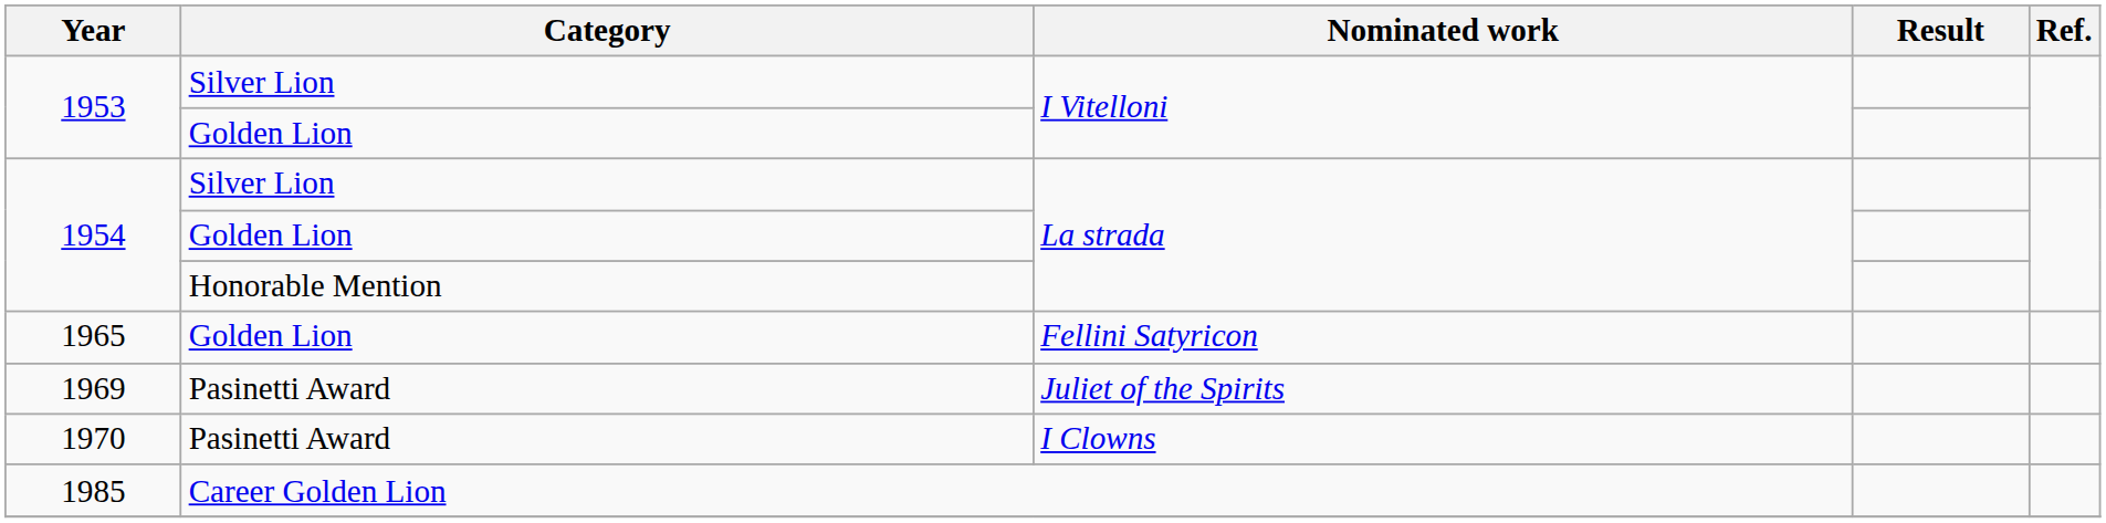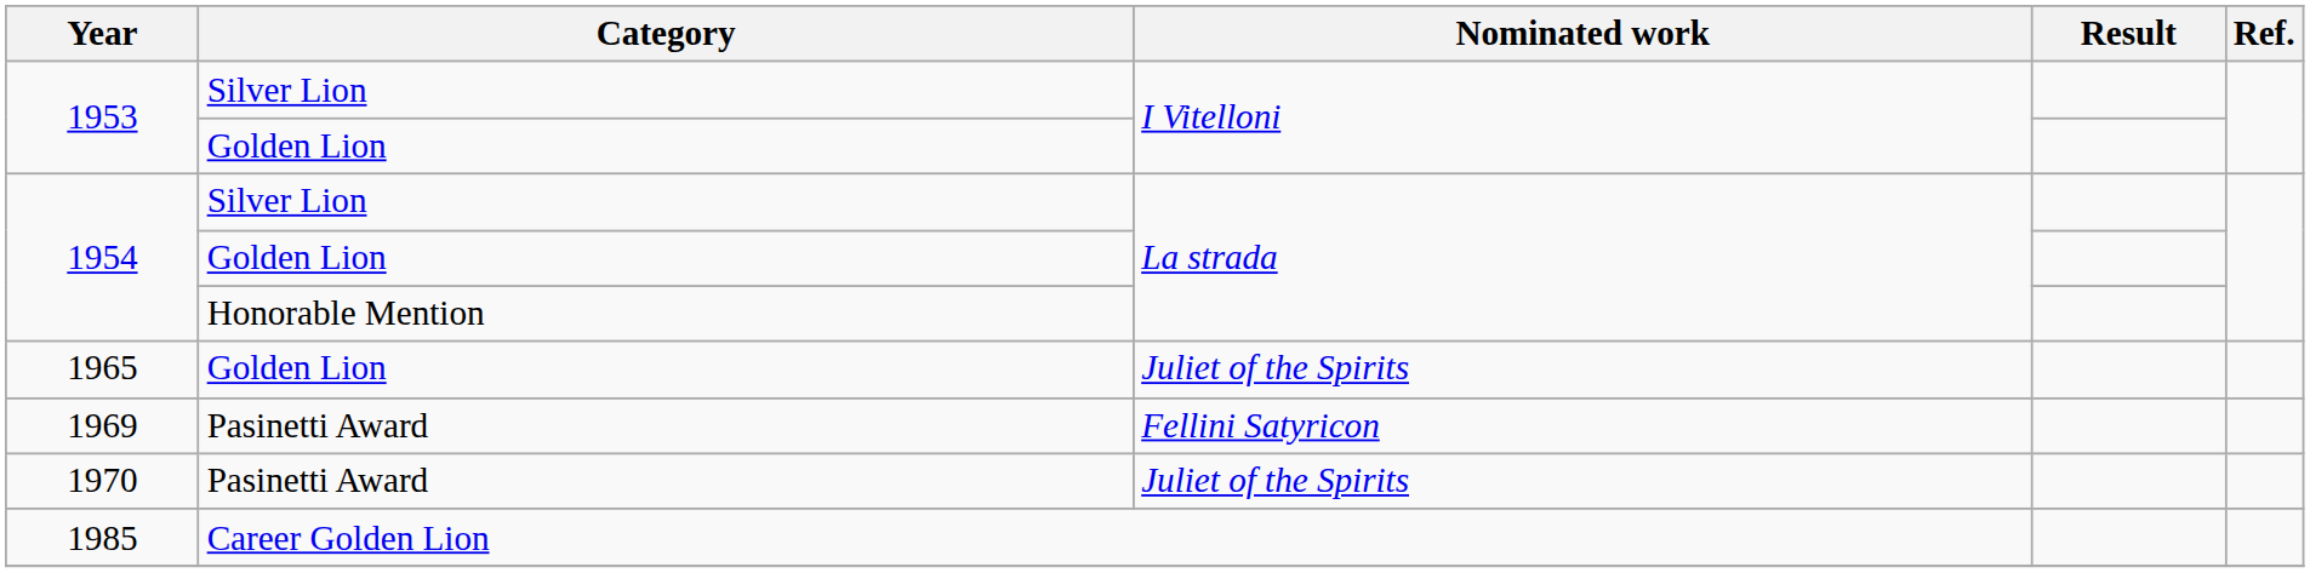 <table class=wikitable>
 <tr>
 <th scope="col" style="width:5em;">Year</th>
 <th scope="col" style="width:26em;">Category</th>
 <th scope="col" style="width:25em;">Nominated work</th>
 <th scope="col" style="width:5em;">Result</th>
 <th>Ref.</th>
 </tr>
 <tr>
 <td style="text-align:center;", rowspan=2><a href='#'>1953</a></td>
 <td><a href='#'>Silver Lion</a></td>
 <td rowspan=2><em><a href='#'>I Vitelloni</a></em></td>
 <td></td>
 <td rowspan=2></td>
 </tr>
 <tr>
 <td><a href='#'>Golden Lion</a></td>
 <td></td>
 </tr>
 <tr>
 <td style="text-align:center;", rowspan=3><a href='#'>1954</a></td>
 <td><a href='#'>Silver Lion</a></td>
 <td rowspan=3><em><a href='#'>La strada</a></em></td>
 <td></td>
 <td rowspan=3></td>
 </tr>
 <tr>
 <td><a href='#'>Golden Lion</a></td>
 <td></td>
 </tr>
 <tr>
 <td>Honorable Mention</td>
 <td></td>
 </tr>
 <tr>
 <td style="text-align:center;">1965</td>
 <td><a href='#'>Golden Lion</a></td>
-<td rowspan=1><em><a href='#'>Fellini Satyricon</a></em></td>
+<td rowspan=1><em><a href='#'>Juliet of the Spirits</a></em></td>
 <td></td>
 </tr>
 <tr>
 <td style="text-align:center;">1969</td>
 <td>Pasinetti Award</td>
-<td rowspan=1><em><a href='#'>Juliet of the Spirits</a></em></td>
+<td rowspan=1><em><a href='#'>Fellini Satyricon</a></em></td>
 <td></td>
 <td></td>
 </tr>
 <tr>
 <td style="text-align:center;">1970</td>
 <td>Pasinetti Award</td>
-<td rowspan=1><em><a href='#'>I Clowns</a></em></td>
+<td rowspan=1><em><a href='#'>Juliet of the Spirits</a></em></td>
 <td></td>
 <td></td>
 </tr>
 <tr>
 <td style="text-align:center;">1985</td>
 <td colspan=2><a href='#'>Career Golden Lion</a></td>
 <td></td>
 <td></td>
 </tr>
 <tr>
 </tr>
 </table>
